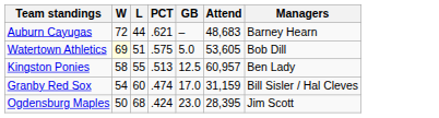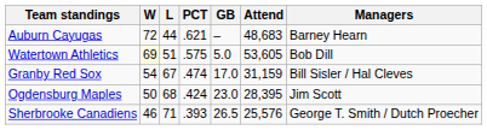 <table class="wikitable">
 <tr>
 <th>Team standings</th>
 <th>W</th>
 <th>L</th>
 <th>PCT</th>
 <th>GB</th>
 <th>Attend</th>
 <th>Managers</th>
 </tr>
 <tr>
 <td><a href='#'>Auburn Cayugas</a></td>
 <td>72</td>
 <td>44</td>
 <td>.621</td>
 <td>–</td>
 <td>48,683</td>
 <td>Barney Hearn</td>
 </tr>
 <tr>
 <td><a href='#'>Watertown Athletics</a></td>
 <td style="background: lightyellow;">69</td>
 <td>51</td>
 <td>.575</td>
 <td>5.0</td>
 <td>53,605</td>
 <td>Bob Dill</td>
 </tr>
 <tr>
-<td><a href='#'>Kingston Ponies</a></td>
-<td>58</td>
-<td>55</td>
-<td>.513</td>
-<td>12.5</td>
-<td>60,957</td>
-<td>Ben Lady</td>
-</tr>
-<tr>
 <td><a href='#'>Granby Red Sox</a></td>
 <td>54</td>
-<td>60</td>
+<td>67</td>
 <td>.474</td>
 <td>17.0</td>
 <td>31,159</td>
 <td>Bill Sisler / Hal Cleves</td>
 </tr>
 <tr>
 <td><a href='#'>Ogdensburg Maples</a></td>
 <td>50</td>
 <td>68</td>
 <td>.424</td>
 <td>23.0</td>
 <td>28,395</td>
 <td>Jim Scott</td>
 </tr>
+<tr>
+<td><a href='#'>Sherbrooke Canadiens</a></td>
+<td>46</td>
+<td>71</td>
+<td>.393</td>
+<td>26.5</td>
+<td>25,576</td>
+<td>George T. Smith / Dutch Proecher</td>
+</tr>
 </table>
